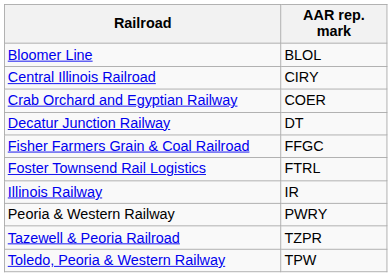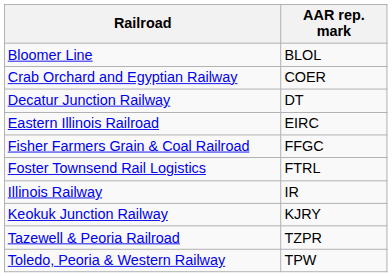 <table class="wikitable" border="1">
 <tr>
 <th width="300px">Railroad</th>
 <th width="110px">AAR rep. mark</th>
 </tr>
 <tr>
 <td width="300px"><a href='#'>Bloomer Line</a></td>
 <td width="110px">BLOL</td>
 </tr>
 <tr>
-<td width="300px"><a href='#'>Central Illinois Railroad</a></td>
-<td width="110px">CIRY</td>
-</tr>
-<tr>
 <td width="300px"><a href='#'>Crab Orchard and Egyptian Railway</a></td>
 <td width="110px">COER</td>
 </tr>
 <tr>
 <td width="300px"><a href='#'>Decatur Junction Railway</a></td>
 <td width="110px">DT</td>
+</tr>
+<tr>
+<td width="300px"><a href='#'>Eastern Illinois Railroad</a></td>
+<td width="110px">EIRC</td>
 </tr>
 <tr>
 <td><a href='#'>Fisher Farmers Grain & Coal Railroad</a></td>
 <td>FFGC</td>
 </tr>
 <tr>
 <td width="300px"><a href='#'>Foster Townsend Rail Logistics</a></td>
 <td width="110px">FTRL</td>
 </tr>
 <tr>
 <td width="300px"><a href='#'>Illinois Railway</a></td>
 <td width="110px">IR</td>
 </tr>
 <tr>
-<td width="300px">Peoria & Western Railway</td>
-<td width="110px">PWRY</td>
+<td width="300px"><a href='#'>Keokuk Junction Railway</a></td>
+<td width="110px">KJRY</td>
 </tr>
 <tr>
 <td width="300px"><a href='#'>Tazewell & Peoria Railroad</a></td>
 <td width="110px">TZPR</td>
 </tr>
 <tr>
 <td width="300px"><a href='#'>Toledo, Peoria & Western Railway</a></td>
 <td width="110px">TPW</td>
 </tr>
 </table>
